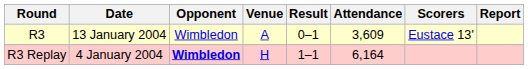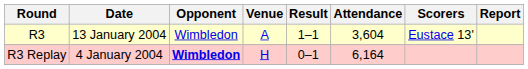 <table class="wikitable" style="font-size:100%; text-align:center">
 <tr>
 <th>Round</th>
 <th>Date</th>
 <th>Opponent</th>
 <th>Venue</th>
 <th>Result</th>
 <th>Attendance</th>
 <th>Scorers</th>
 <th>Report</th>
 </tr>
 <tr style="background-color: #FFFFCC;">
 <td>R3</td>
 <td>13 January 2004</td>
 <td><a href='#'>Wimbledon</a></td>
 <td><a href='#'>A</a></td>
-<td>0–1</td>
-<td>3,609</td>
+<td>1–1</td>
+<td>3,604</td>
 <td><a href='#'>Eustace</a> 13'</td>
 <td></td>
 </tr>
 <tr style="background-color: #FFCCCC;">
 <td>R3 Replay</td>
 <td>4 January 2004</td>
 <td><strong><a href='#'>Wimbledon</a></strong></td>
 <td><a href='#'>H</a></td>
-<td>1–1</td>
+<td>0–1</td>
 <td>6,164</td>
 <td></td>
 <td></td>
 </tr>
 </table>
